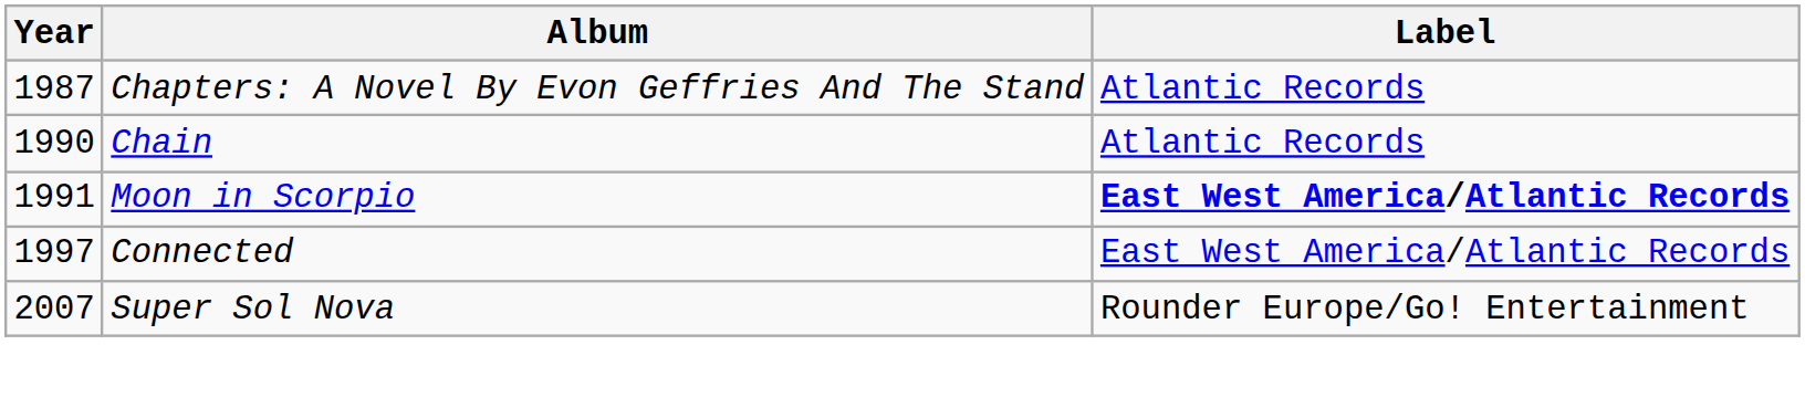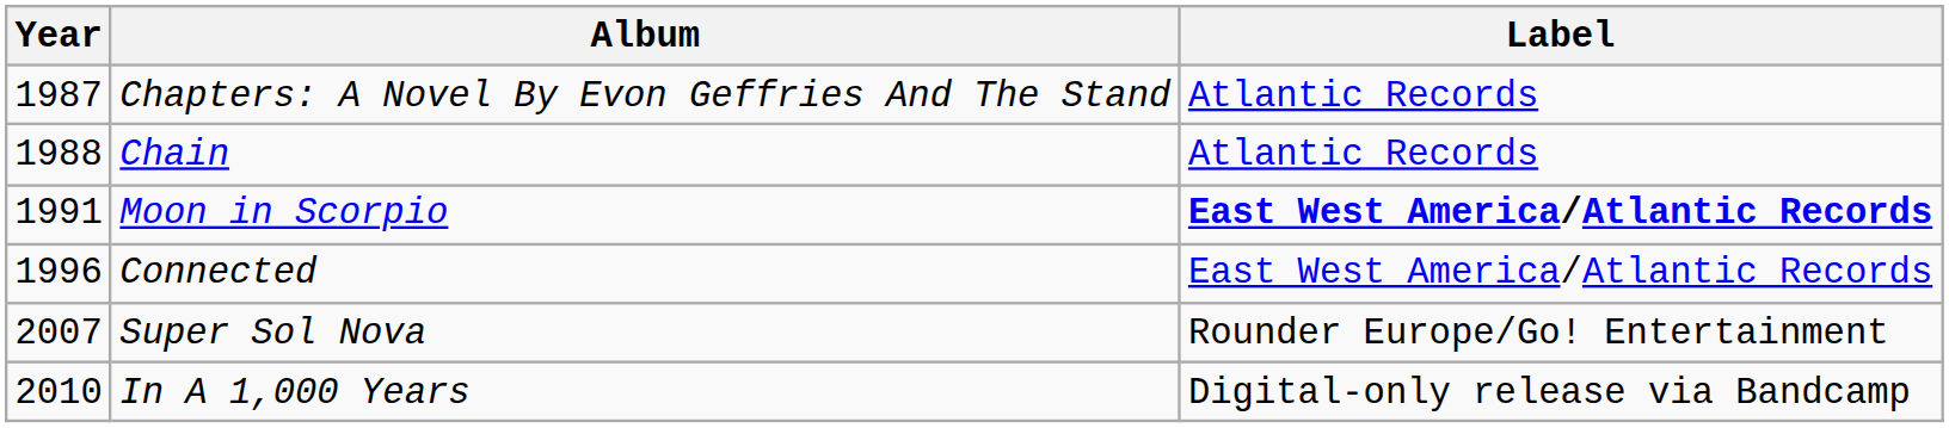 <table class="wikitable" border="1">
 <tr>
 <th>Year</th>
 <th>Album</th>
 <th>Label</th>
 </tr>
 <tr>
 <td>1987</td>
 <td><em>Chapters: A Novel By Evon Geffries And The Stand</em></td>
 <td><a href='#'>Atlantic Records</a></td>
 </tr>
 <tr>
-<td>1990</td>
+<td>1988</td>
 <td><em><a href='#'>Chain</a></em></td>
 <td><a href='#'>Atlantic Records</a></td>
 </tr>
 <tr>
 <td>1991</td>
 <td><em><a href='#'>Moon in Scorpio</a></em></td>
 <td><strong><a href='#'>East West America</a>/<a href='#'>Atlantic Records</a></strong></td>
 </tr>
 <tr>
-<td>1997</td>
+<td>1996</td>
 <td><em>Connected</em></td>
 <td><a href='#'>East West America</a>/<a href='#'>Atlantic Records</a></td>
 </tr>
 <tr>
 <td>2007</td>
 <td><em>Super Sol Nova</em></td>
 <td>Rounder Europe/Go! Entertainment</td>
 </tr>
+<tr>
+<td>2010</td>
+<td><em>In A 1,000 Years</em></td>
+<td>Digital-only release via Bandcamp</td>
+</tr>
 </table>
